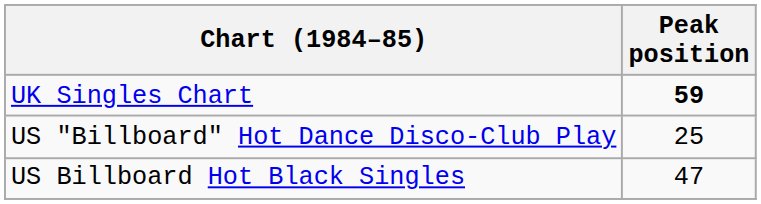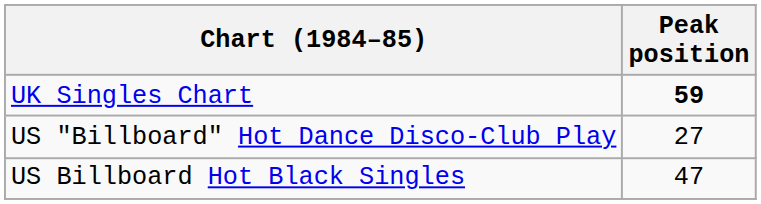 <table class="wikitable">
 <tr>
 <th>Chart (1984–85)</th>
 <th>Peak<br>position</th>
 </tr>
 <tr>
 <td><a href='#'>UK Singles Chart</a></td>
 <td align="center"><strong>59</strong></td>
 </tr>
 <tr>
 <td align="left">US "Billboard" <a href='#'>Hot Dance Disco-Club Play</a></td>
-<td style="text-align:center;">25</td>
+<td style="text-align:center;">27</td>
 </tr>
 <tr>
 <td align="left">US  Billboard <a href='#'>Hot Black Singles</a></td>
 <td align="center">47</td>
 </tr>
 </table>
